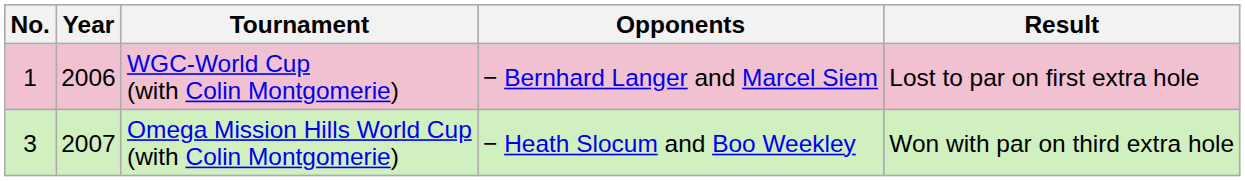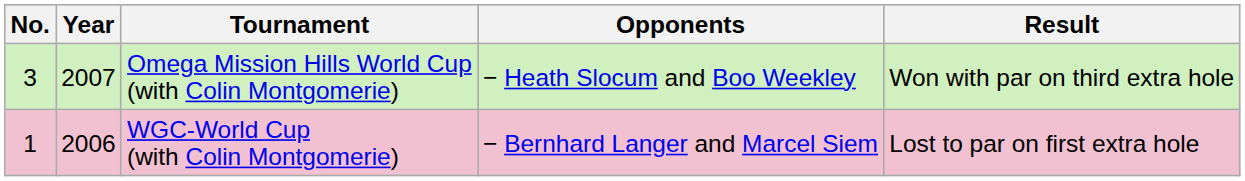 <table class="wikitable" style="font-size:95%;">
 <tr>
 <th>No.</th>
 <th>Year</th>
 <th>Tournament</th>
 <th>Opponents</th>
 <th>Result</th>
 </tr>
+<tr style="background:#D0F0C0;">
+<td align=center>3</td>
+<td>2007</td>
+<td><a href='#'>Omega Mission Hills World Cup</a><br>(with  <a href='#'>Colin Montgomerie</a>)</td>
+<td> − <a href='#'>Heath Slocum</a> and <a href='#'>Boo Weekley</a></td>
+<td>Won with par on third extra hole</td>
+</tr>
 <tr style="background:#F2C1D1;">
 <td align=center>1</td>
 <td>2006</td>
 <td><a href='#'>WGC-World Cup</a><br>(with  <a href='#'>Colin Montgomerie</a>)</td>
 <td> − <a href='#'>Bernhard Langer</a> and <a href='#'>Marcel Siem</a></td>
 <td>Lost to par on first extra hole</td>
 </tr>
-<tr style="background:#D0F0C0;">
-<td align=center>3</td>
-<td>2007</td>
-<td><a href='#'>Omega Mission Hills World Cup</a><br>(with  <a href='#'>Colin Montgomerie</a>)</td>
-<td> − <a href='#'>Heath Slocum</a> and <a href='#'>Boo Weekley</a></td>
-<td>Won with par on third extra hole</td>
-</tr>
 </table>
